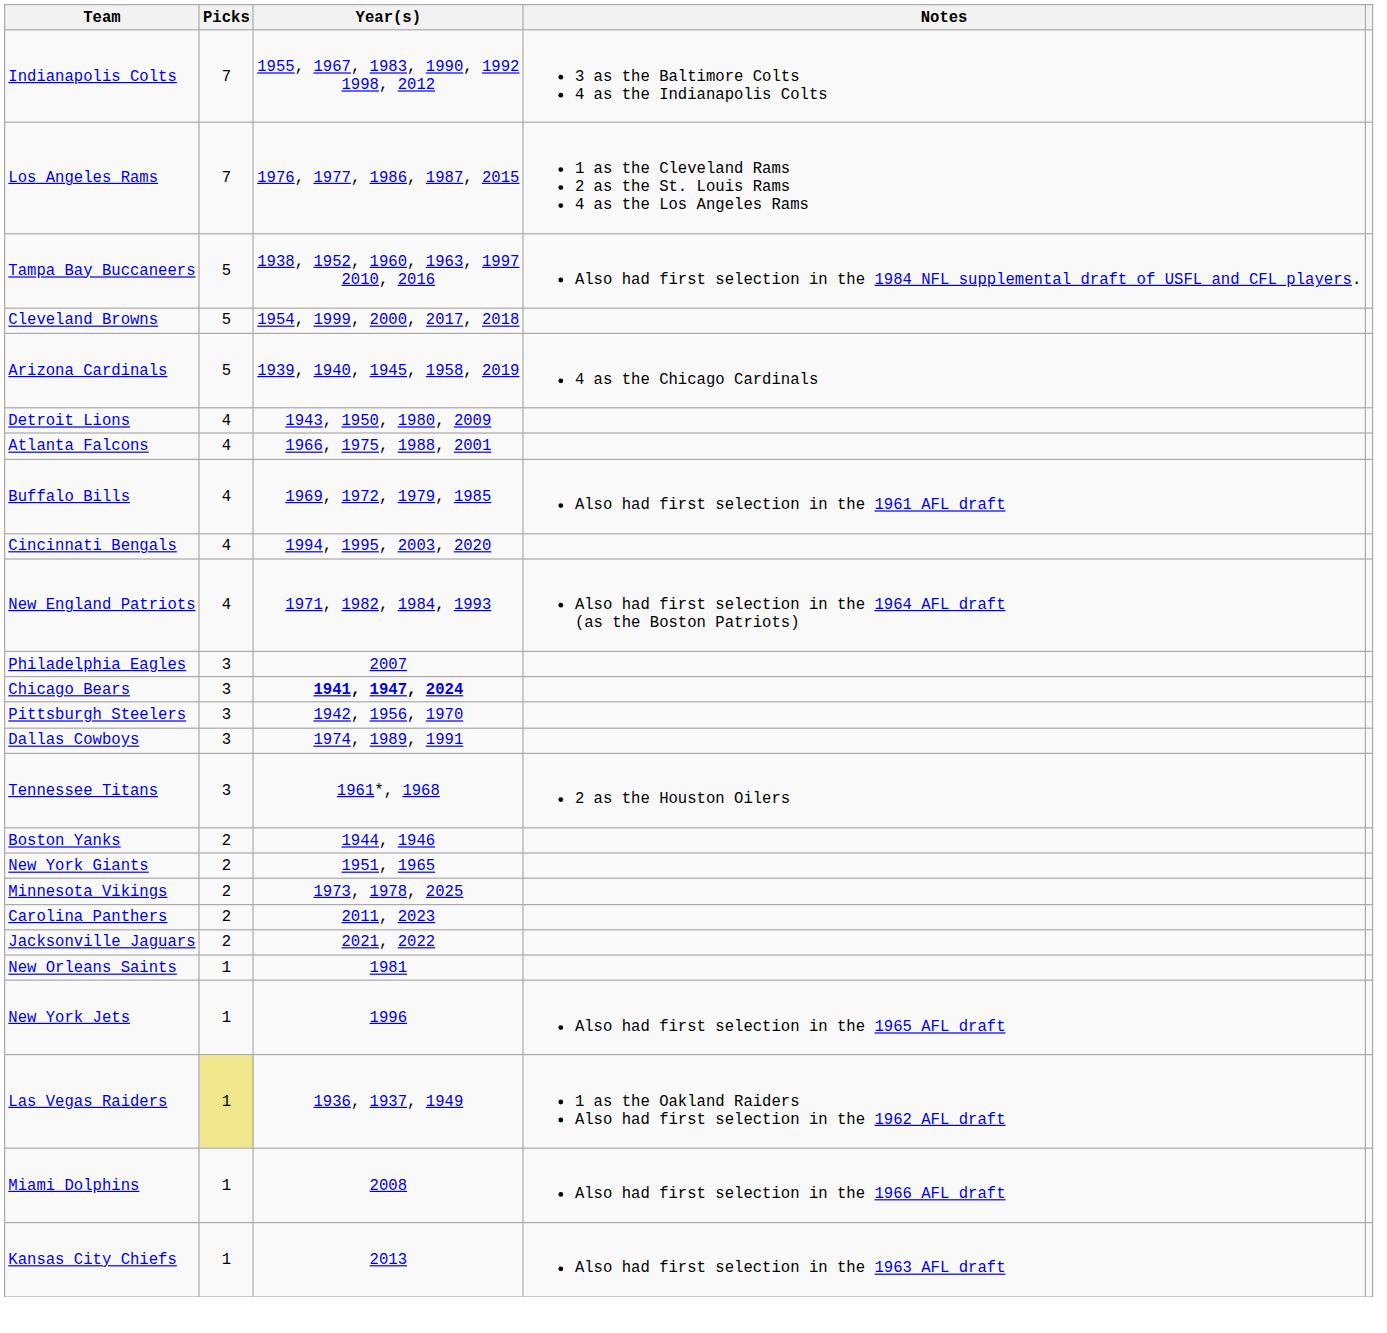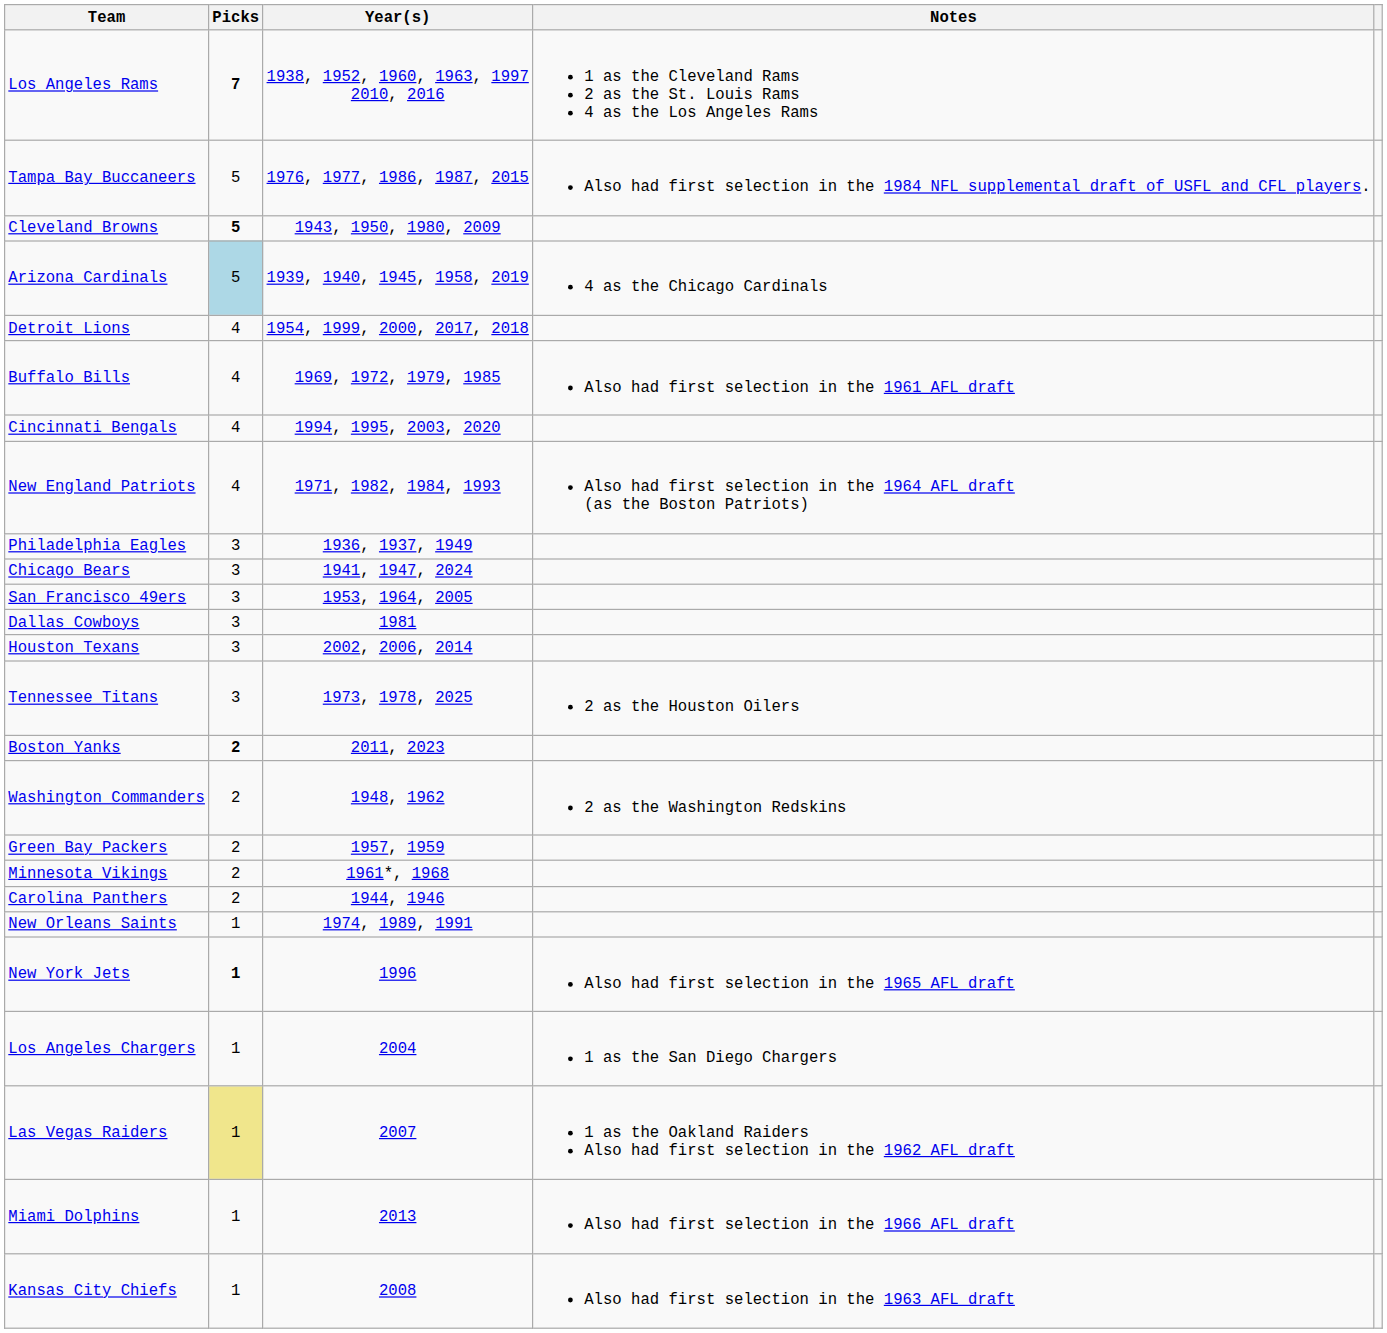 <table class="wikitable sortable">
 <tr>
 <th scope="col">Team</th>
 <th scope="col">Picks</th>
 <th scope="col">Year(s)</th>
 <th scope="col" class="unsortable">Notes</th>
 <th scope="col" class="unsortable"></th>
 </tr>
 <tr>
-<td><a href='#'>Indianapolis Colts</a></td>
-<td style="text-align:center;">7</td>
-<td style="text-align:center;"><a href='#'>1955</a>, <a href='#'>1967</a>, <a href='#'>1983</a>, <a href='#'>1990</a>, <a href='#'>1992</a><br> <a href='#'>1998</a>, <a href='#'>2012</a></td>
-<td><br><ul><li>3 as the Baltimore Colts</li><li>4 as the Indianapolis Colts</li></ul></td>
-<td></td>
-</tr>
-<tr>
 <td><a href='#'>Los Angeles Rams</a></td>
-<td style="text-align:center;">7</td>
-<td style="text-align:center;"><a href='#'>1976</a>, <a href='#'>1977</a>, <a href='#'>1986</a>, <a href='#'>1987</a>, <a href='#'>2015</a></td>
+<td style="text-align:center;"><strong>7</strong></td>
+<td style="text-align:center;"><a href='#'>1938</a>, <a href='#'>1952</a>, <a href='#'>1960</a>, <a href='#'>1963</a>, <a href='#'>1997</a><br> <a href='#'>2010</a>, <a href='#'>2016</a></td>
 <td><br><ul><li>1 as the Cleveland Rams</li><li>2 as the St. Louis Rams</li><li>4 as the Los Angeles Rams</li></ul></td>
 <td></td>
 </tr>
 <tr>
 <td><a href='#'>Tampa Bay Buccaneers</a></td>
 <td style="text-align:center;">5</td>
-<td style="text-align:center;"><a href='#'>1938</a>, <a href='#'>1952</a>, <a href='#'>1960</a>, <a href='#'>1963</a>, <a href='#'>1997</a><br> <a href='#'>2010</a>, <a href='#'>2016</a></td>
+<td style="text-align:center;"><a href='#'>1976</a>, <a href='#'>1977</a>, <a href='#'>1986</a>, <a href='#'>1987</a>, <a href='#'>2015</a></td>
 <td><br><ul><li>Also had first selection in the <a href='#'>1984 NFL supplemental draft of USFL and CFL players</a>.</li></ul></td>
 <td></td>
 </tr>
 <tr>
 <td><a href='#'>Cleveland Browns</a></td>
-<td style="text-align:center;">5</td>
-<td style="text-align:center;"><a href='#'>1954</a>, <a href='#'>1999</a>, <a href='#'>2000</a>, <a href='#'>2017</a>, <a href='#'>2018</a></td>
+<td style="text-align:center;"><strong>5</strong></td>
+<td style="text-align:center;"><a href='#'>1943</a>, <a href='#'>1950</a>, <a href='#'>1980</a>, <a href='#'>2009</a></td>
 <td></td>
 <td></td>
 </tr>
 <tr>
 <td><a href='#'>Arizona Cardinals</a></td>
-<td style="text-align:center;">5</td>
+<td style="background: lightblue; text-align:center;">5</td>
 <td style="text-align:center;"><a href='#'>1939</a>, <a href='#'>1940</a>, <a href='#'>1945</a>, <a href='#'>1958</a>, <a href='#'>2019</a></td>
 <td><br><ul><li>4 as the Chicago Cardinals</li></ul></td>
 <td></td>
 </tr>
 <tr>
 <td><a href='#'>Detroit Lions</a></td>
 <td style="text-align:center;">4</td>
-<td style="text-align:center;"><a href='#'>1943</a>, <a href='#'>1950</a>, <a href='#'>1980</a>, <a href='#'>2009</a></td>
-<td></td>
-<td></td>
-</tr>
-<tr>
-<td><a href='#'>Atlanta Falcons</a></td>
-<td style="text-align:center;">4</td>
-<td style="text-align:center;"><a href='#'>1966</a>, <a href='#'>1975</a>, <a href='#'>1988</a>, <a href='#'>2001</a></td>
+<td style="text-align:center;"><a href='#'>1954</a>, <a href='#'>1999</a>, <a href='#'>2000</a>, <a href='#'>2017</a>, <a href='#'>2018</a></td>
 <td></td>
 <td></td>
 </tr>
 <tr>
 <td><a href='#'>Buffalo Bills</a></td>
 <td style="text-align:center;">4</td>
 <td style="text-align:center;"><a href='#'>1969</a>, <a href='#'>1972</a>, <a href='#'>1979</a>, <a href='#'>1985</a></td>
 <td><br><ul><li>Also had first selection in the <a href='#'>1961 AFL draft</a></li></ul></td>
 <td></td>
 </tr>
 <tr>
 <td><a href='#'>Cincinnati Bengals</a></td>
 <td style="text-align:center;">4</td>
 <td style="text-align:center;"><a href='#'>1994</a>, <a href='#'>1995</a>, <a href='#'>2003</a>, <a href='#'>2020</a></td>
 <td></td>
 <td></td>
 </tr>
 <tr>
 <td><a href='#'>New England Patriots</a></td>
 <td style="text-align:center;">4</td>
 <td style="text-align:center;"><a href='#'>1971</a>, <a href='#'>1982</a>, <a href='#'>1984</a>, <a href='#'>1993</a></td>
 <td><br><ul><li>Also had first selection in the <a href='#'>1964 AFL draft</a><br>(as the Boston Patriots)</li></ul></td>
 <td></td>
 </tr>
 <tr>
 <td><a href='#'>Philadelphia Eagles</a></td>
 <td style="text-align:center;">3</td>
-<td style="text-align:center;"><a href='#'>2007</a></td>
+<td style="text-align:center;"><a href='#'>1936</a>, <a href='#'>1937</a>, <a href='#'>1949</a></td>
 <td></td>
 <td></td>
 </tr>
 <tr>
 <td><a href='#'>Chicago Bears</a></td>
 <td style="text-align:center;">3</td>
-<td style="text-align:center;"><strong><a href='#'>1941</a>, <a href='#'>1947</a>, <a href='#'>2024</a></strong></td>
+<td style="text-align:center;"><a href='#'>1941</a>, <a href='#'>1947</a>, <a href='#'>2024</a></td>
 <td></td>
 <td></td>
 </tr>
 <tr>
-<td><a href='#'>Pittsburgh Steelers</a></td>
+<td><a href='#'>San Francisco 49ers</a></td>
 <td style="text-align:center;">3</td>
-<td style="text-align:center;"><a href='#'>1942</a>, <a href='#'>1956</a>, <a href='#'>1970</a></td>
+<td style="text-align:center;"><a href='#'>1953</a>, <a href='#'>1964</a>, <a href='#'>2005</a></td>
 <td></td>
 <td></td>
 </tr>
 <tr>
 <td><a href='#'>Dallas Cowboys</a></td>
 <td style="text-align:center;">3</td>
-<td style="text-align:center;"><a href='#'>1974</a>, <a href='#'>1989</a>, <a href='#'>1991</a></td>
+<td style="text-align:center;"><a href='#'>1981</a></td>
+<td></td>
+<td></td>
+</tr>
+<tr>
+<td><a href='#'>Houston Texans</a></td>
+<td style="text-align:center;">3</td>
+<td style="text-align:center;"><a href='#'>2002</a>, <a href='#'>2006</a>, <a href='#'>2014</a></td>
 <td></td>
 <td></td>
 </tr>
 <tr>
 <td><a href='#'>Tennessee Titans</a></td>
 <td style="text-align:center;">3</td>
-<td style="text-align:center;"><a href='#'>1961</a>*, <a href='#'>1968</a></td>
+<td style="text-align:center;"><a href='#'>1973</a>, <a href='#'>1978</a>, <a href='#'>2025</a></td>
 <td><br><ul><li>2 as the Houston Oilers</li></ul></td>
 <td></td>
 </tr>
 <tr>
 <td><a href='#'>Boston Yanks</a></td>
+<td style="text-align:center;"><strong>2</strong></td>
+<td style="text-align:center;"><a href='#'>2011</a>, <a href='#'>2023</a></td>
+<td></td>
+<td></td>
+</tr>
+<tr>
+<td><a href='#'>Washington Commanders</a></td>
+<td style="text-align:center;">2</td>
+<td style="text-align:center;"><a href='#'>1948</a>, <a href='#'>1962</a></td>
+<td><br><ul><li>2 as the Washington Redskins</li></ul></td>
+<td></td>
+</tr>
+<tr>
+<td><a href='#'>Green Bay Packers</a></td>
+<td style="text-align:center;">2</td>
+<td style="text-align:center;"><a href='#'>1957</a>, <a href='#'>1959</a></td>
+<td></td>
+<td></td>
+</tr>
+<tr>
+<td><a href='#'>Minnesota Vikings</a></td>
+<td style="text-align:center;">2</td>
+<td style="text-align:center;"><a href='#'>1961</a>*, <a href='#'>1968</a></td>
+<td></td>
+<td></td>
+</tr>
+<tr>
+<td><a href='#'>Carolina Panthers</a></td>
 <td style="text-align:center;">2</td>
 <td style="text-align:center;"><a href='#'>1944</a>, <a href='#'>1946</a></td>
 <td></td>
 <td></td>
 </tr>
 <tr>
-<td><a href='#'>New York Giants</a></td>
-<td style="text-align:center;">2</td>
-<td style="text-align:center;"><a href='#'>1951</a>, <a href='#'>1965</a></td>
-<td></td>
-<td></td>
-</tr>
-<tr>
-<td><a href='#'>Minnesota Vikings</a></td>
-<td style="text-align:center;">2</td>
-<td style="text-align:center;"><a href='#'>1973</a>, <a href='#'>1978</a>, <a href='#'>2025</a></td>
-<td></td>
-<td></td>
-</tr>
-<tr>
-<td><a href='#'>Carolina Panthers</a></td>
-<td style="text-align:center;">2</td>
-<td style="text-align:center;"><a href='#'>2011</a>, <a href='#'>2023</a></td>
-<td></td>
-<td></td>
-</tr>
-<tr>
-<td><a href='#'>Jacksonville Jaguars</a></td>
-<td style="text-align:center;">2</td>
-<td style="text-align:center;"><a href='#'>2021</a>, <a href='#'>2022</a></td>
-<td></td>
-<td></td>
-</tr>
-<tr>
 <td><a href='#'>New Orleans Saints</a></td>
 <td style="text-align:center;">1</td>
-<td style="text-align:center;"><a href='#'>1981</a></td>
+<td style="text-align:center;"><a href='#'>1974</a>, <a href='#'>1989</a>, <a href='#'>1991</a></td>
 <td></td>
 <td></td>
 </tr>
 <tr>
 <td><a href='#'>New York Jets</a></td>
-<td style="text-align:center;">1</td>
+<td style="text-align:center;"><strong>1</strong></td>
 <td style="text-align:center;"><a href='#'>1996</a></td>
 <td><br><ul><li>Also had first selection in the <a href='#'>1965 AFL draft</a></li></ul></td>
 <td></td>
 </tr>
 <tr>
+<td><a href='#'>Los Angeles Chargers</a></td>
+<td style="text-align:center;">1</td>
+<td style="text-align:center;"><a href='#'>2004</a></td>
+<td><br><ul><li>1 as the San Diego Chargers</li></ul></td>
+<td></td>
+</tr>
+<tr>
 <td><a href='#'>Las Vegas Raiders</a></td>
 <td style="background: khaki; text-align:center;">1</td>
-<td style="text-align:center;"><a href='#'>1936</a>, <a href='#'>1937</a>, <a href='#'>1949</a></td>
+<td style="text-align:center;"><a href='#'>2007</a></td>
 <td><br><ul><li>1 as the Oakland Raiders</li><li>Also had first selection in the <a href='#'>1962 AFL draft</a></li></ul></td>
 <td></td>
 </tr>
 <tr>
 <td><a href='#'>Miami Dolphins</a></td>
 <td style="text-align:center;">1</td>
-<td style="text-align:center;"><a href='#'>2008</a></td>
+<td style="text-align:center;"><a href='#'>2013</a></td>
 <td><br><ul><li>Also had first selection in the <a href='#'>1966 AFL draft</a></li></ul></td>
 <td></td>
 </tr>
 <tr>
 <td><a href='#'>Kansas City Chiefs</a></td>
 <td style="text-align:center;">1</td>
-<td style="text-align:center;"><a href='#'>2013</a></td>
+<td style="text-align:center;"><a href='#'>2008</a></td>
 <td><br><ul><li>Also had first selection in the <a href='#'>1963 AFL draft</a></li></ul></td>
 <td></td>
 </tr>
 </table>
